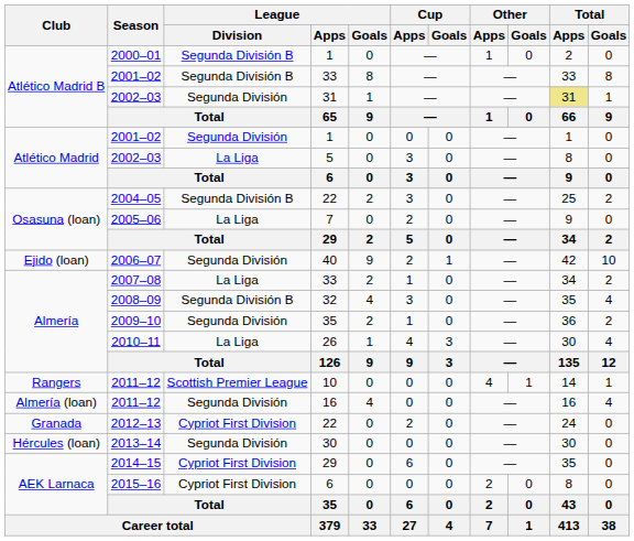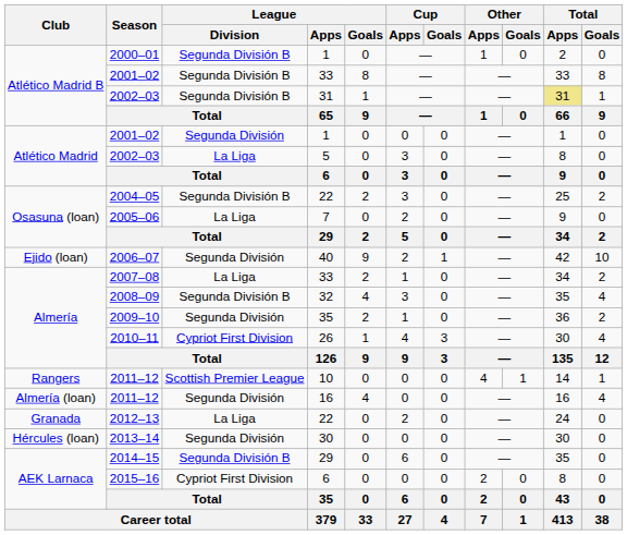 <table class="wikitable" style="text-align: center;">
 <tr>
 <th rowspan="2">Club</th>
 <th rowspan="2">Season</th>
 <th colspan="3">League</th>
 <th colspan="2">Cup</th>
 <th colspan="2">Other</th>
 <th colspan="2">Total</th>
 </tr>
 <tr>
 <th>Division</th>
 <th>Apps</th>
 <th>Goals</th>
 <th>Apps</th>
 <th>Goals</th>
 <th>Apps</th>
 <th>Goals</th>
 <th>Apps</th>
 <th>Goals</th>
 </tr>
 <tr>
 <td rowspan="4"><a href='#'>Atlético Madrid B</a></td>
 <td><a href='#'>2000–01</a></td>
 <td><a href='#'>Segunda División B</a></td>
 <td>1</td>
 <td>0</td>
 <td colspan="2">—</td>
 <td>1</td>
 <td>0</td>
 <td>2</td>
 <td>0</td>
 </tr>
 <tr>
 <td><a href='#'>2001–02</a></td>
 <td>Segunda División B</td>
 <td>33</td>
 <td>8</td>
 <td colspan="2">—</td>
 <td colspan="2">—</td>
 <td>33</td>
 <td>8</td>
 </tr>
 <tr>
 <td><a href='#'>2002–03</a></td>
-<td>Segunda División</td>
+<td>Segunda División B</td>
 <td>31</td>
 <td>1</td>
 <td colspan="2">—</td>
 <td colspan="2">—</td>
 <td style="background: khaki;">31</td>
 <td>1</td>
 </tr>
 <tr>
 <th colspan="2">Total</th>
 <th>65</th>
 <th>9</th>
 <th colspan="2">—</th>
 <th>1</th>
 <th>0</th>
 <th>66</th>
 <th>9</th>
 </tr>
 <tr>
 <td rowspan="3"><a href='#'>Atlético Madrid</a></td>
 <td><a href='#'>2001–02</a></td>
 <td><a href='#'>Segunda División</a></td>
 <td>1</td>
 <td>0</td>
 <td>0</td>
 <td>0</td>
 <td colspan="2">—</td>
 <td>1</td>
 <td>0</td>
 </tr>
 <tr>
 <td><a href='#'>2002–03</a></td>
 <td><a href='#'>La Liga</a></td>
 <td>5</td>
 <td>0</td>
 <td>3</td>
 <td>0</td>
 <td colspan="2">—</td>
 <td>8</td>
 <td>0</td>
 </tr>
 <tr>
 <th colspan="2">Total</th>
 <th>6</th>
 <th>0</th>
 <th>3</th>
 <th>0</th>
 <th colspan="2">—</th>
 <th>9</th>
 <th>0</th>
 </tr>
 <tr>
 <td rowspan="3"><a href='#'>Osasuna</a> (loan)</td>
 <td><a href='#'>2004–05</a></td>
 <td>Segunda División B</td>
 <td>22</td>
 <td>2</td>
 <td>3</td>
 <td>0</td>
 <td colspan="2">—</td>
 <td>25</td>
 <td>2</td>
 </tr>
 <tr>
 <td><a href='#'>2005–06</a></td>
 <td>La Liga</td>
 <td>7</td>
 <td>0</td>
 <td>2</td>
 <td>0</td>
 <td colspan="2">—</td>
 <td>9</td>
 <td>0</td>
 </tr>
 <tr>
 <th colspan="2">Total</th>
 <th>29</th>
 <th>2</th>
 <th>5</th>
 <th>0</th>
 <th colspan="2">—</th>
 <th>34</th>
 <th>2</th>
 </tr>
 <tr>
 <td><a href='#'>Ejido</a> (loan)</td>
 <td><a href='#'>2006–07</a></td>
 <td>Segunda División</td>
 <td>40</td>
 <td>9</td>
 <td>2</td>
 <td>1</td>
 <td colspan="2">—</td>
 <td>42</td>
 <td>10</td>
 </tr>
 <tr>
 <td rowspan="5"><a href='#'>Almería</a></td>
 <td><a href='#'>2007–08</a></td>
 <td>La Liga</td>
 <td>33</td>
 <td>2</td>
 <td>1</td>
 <td>0</td>
 <td colspan="2">—</td>
 <td>34</td>
 <td>2</td>
 </tr>
 <tr>
 <td><a href='#'>2008–09</a></td>
 <td>Segunda División B</td>
 <td>32</td>
 <td>4</td>
 <td>3</td>
 <td>0</td>
 <td colspan="2">—</td>
 <td>35</td>
 <td>4</td>
 </tr>
 <tr>
 <td><a href='#'>2009–10</a></td>
 <td>Segunda División</td>
 <td>35</td>
 <td>2</td>
 <td>1</td>
 <td>0</td>
 <td colspan="2">—</td>
 <td>36</td>
 <td>2</td>
 </tr>
 <tr>
 <td><a href='#'>2010–11</a></td>
-<td>La Liga</td>
+<td><a href='#'>Cypriot First Division</a></td>
 <td>26</td>
 <td>1</td>
 <td>4</td>
 <td>3</td>
 <td colspan="2">—</td>
 <td>30</td>
 <td>4</td>
 </tr>
 <tr>
 <th colspan="2">Total</th>
 <th>126</th>
 <th>9</th>
 <th>9</th>
 <th>3</th>
 <th colspan="2">—</th>
 <th>135</th>
 <th>12</th>
 </tr>
 <tr>
 <td><a href='#'>Rangers</a></td>
 <td><a href='#'>2011–12</a></td>
 <td><a href='#'>Scottish Premier League</a></td>
 <td>10</td>
 <td>0</td>
 <td>0</td>
 <td>0</td>
 <td>4</td>
 <td>1</td>
 <td>14</td>
 <td>1</td>
 </tr>
 <tr>
 <td><a href='#'>Almería</a> (loan)</td>
 <td><a href='#'>2011–12</a></td>
 <td>Segunda División</td>
 <td>16</td>
 <td>4</td>
 <td>0</td>
 <td>0</td>
 <td colspan="2">—</td>
 <td>16</td>
 <td>4</td>
 </tr>
 <tr>
 <td><a href='#'>Granada</a></td>
 <td><a href='#'>2012–13</a></td>
-<td><a href='#'>Cypriot First Division</a></td>
+<td>La Liga</td>
 <td>22</td>
 <td>0</td>
 <td>2</td>
 <td>0</td>
 <td colspan="2">—</td>
 <td>24</td>
 <td>0</td>
 </tr>
 <tr>
 <td><a href='#'>Hércules</a> (loan)</td>
 <td><a href='#'>2013–14</a></td>
 <td>Segunda División</td>
 <td>30</td>
 <td>0</td>
 <td>0</td>
 <td>0</td>
 <td colspan="2">—</td>
 <td>30</td>
 <td>0</td>
 </tr>
 <tr>
 <td rowspan="3"><a href='#'>AEK Larnaca</a></td>
 <td><a href='#'>2014–15</a></td>
-<td><a href='#'>Cypriot First Division</a></td>
+<td><a href='#'>Segunda División B</a></td>
 <td>29</td>
 <td>0</td>
 <td>6</td>
 <td>0</td>
 <td colspan="2">—</td>
 <td>35</td>
 <td>0</td>
 </tr>
 <tr>
 <td><a href='#'>2015–16</a></td>
 <td>Cypriot First Division</td>
 <td>6</td>
 <td>0</td>
 <td>0</td>
 <td>0</td>
 <td>2</td>
 <td>0</td>
 <td>8</td>
 <td>0</td>
 </tr>
 <tr>
 <th colspan="2">Total</th>
 <th>35</th>
 <th>0</th>
 <th>6</th>
 <th>0</th>
 <th>2</th>
 <th>0</th>
 <th>43</th>
 <th>0</th>
 </tr>
 <tr>
 <th colspan="3">Career total</th>
 <th>379</th>
 <th>33</th>
 <th>27</th>
 <th>4</th>
 <th>7</th>
 <th>1</th>
 <th>413</th>
 <th>38</th>
 </tr>
 </table>
